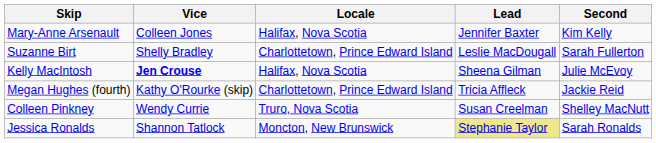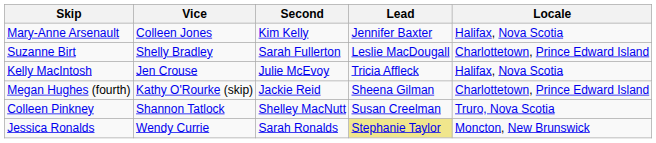 <table class="wikitable">
 <tr>
 <th>Skip</th>
 <th>Vice</th>
+<th>Second</th>
+<th>Lead</th>
 <th>Locale</th>
-<th>Lead</th>
-<th>Second</th>
 </tr>
 <tr>
 <td><a href='#'>Mary-Anne Arsenault</a></td>
 <td><a href='#'>Colleen Jones</a></td>
+<td><a href='#'>Kim Kelly</a></td>
+<td><a href='#'>Jennifer Baxter</a></td>
 <td> <a href='#'>Halifax</a>, <a href='#'>Nova Scotia</a></td>
-<td><a href='#'>Jennifer Baxter</a></td>
-<td><a href='#'>Kim Kelly</a></td>
 </tr>
 <tr>
 <td><a href='#'>Suzanne Birt</a></td>
 <td><a href='#'>Shelly Bradley</a></td>
+<td><a href='#'>Sarah Fullerton</a></td>
+<td><a href='#'>Leslie MacDougall</a></td>
 <td> <a href='#'>Charlottetown</a>, <a href='#'>Prince Edward Island</a></td>
-<td><a href='#'>Leslie MacDougall</a></td>
-<td><a href='#'>Sarah Fullerton</a></td>
 </tr>
 <tr>
 <td><a href='#'>Kelly MacIntosh</a></td>
-<td><strong><a href='#'>Jen Crouse</a></strong></td>
+<td><a href='#'>Jen Crouse</a></td>
+<td><a href='#'>Julie McEvoy</a></td>
+<td><a href='#'>Tricia Affleck</a></td>
 <td> <a href='#'>Halifax</a>, <a href='#'>Nova Scotia</a></td>
-<td><a href='#'>Sheena Gilman</a></td>
-<td><a href='#'>Julie McEvoy</a></td>
 </tr>
 <tr>
 <td><a href='#'>Megan Hughes</a> (fourth)</td>
 <td><a href='#'>Kathy O'Rourke</a> (skip)</td>
+<td><a href='#'>Jackie Reid</a></td>
+<td><a href='#'>Sheena Gilman</a></td>
 <td> <a href='#'>Charlottetown</a>, <a href='#'>Prince Edward Island</a></td>
-<td><a href='#'>Tricia Affleck</a></td>
-<td><a href='#'>Jackie Reid</a></td>
 </tr>
 <tr>
 <td><a href='#'>Colleen Pinkney</a></td>
-<td><a href='#'>Wendy Currie</a></td>
+<td><a href='#'>Shannon Tatlock</a></td>
+<td><a href='#'>Shelley MacNutt</a></td>
+<td><a href='#'>Susan Creelman</a></td>
 <td> <a href='#'>Truro, Nova Scotia</a></td>
-<td><a href='#'>Susan Creelman</a></td>
-<td><a href='#'>Shelley MacNutt</a></td>
 </tr>
 <tr>
 <td><a href='#'>Jessica Ronalds</a></td>
-<td><a href='#'>Shannon Tatlock</a></td>
+<td><a href='#'>Wendy Currie</a></td>
+<td><a href='#'>Sarah Ronalds</a></td>
+<td style="background: khaki;"><a href='#'>Stephanie Taylor</a></td>
 <td> <a href='#'>Moncton</a>, <a href='#'>New Brunswick</a></td>
-<td style="background: khaki;"><a href='#'>Stephanie Taylor</a></td>
-<td><a href='#'>Sarah Ronalds</a></td>
 </tr>
 </table>
